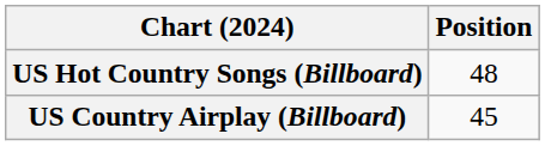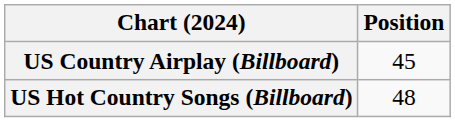 <table class="wikitable sortable plainrowheaders" style="text-align:center">
 <tr>
 <th scope="col">Chart (2024)</th>
 <th scope="col">Position</th>
 </tr>
 <tr>
+<th scope="row">US Country Airplay (<em>Billboard</em>)</th>
+<td>45</td>
+</tr>
+<tr>
 <th scope="row">US Hot Country Songs (<em>Billboard</em>)</th>
 <td>48</td>
 </tr>
-<tr>
-<th scope="row">US Country Airplay (<em>Billboard</em>)</th>
-<td>45</td>
-</tr>
 </table>
